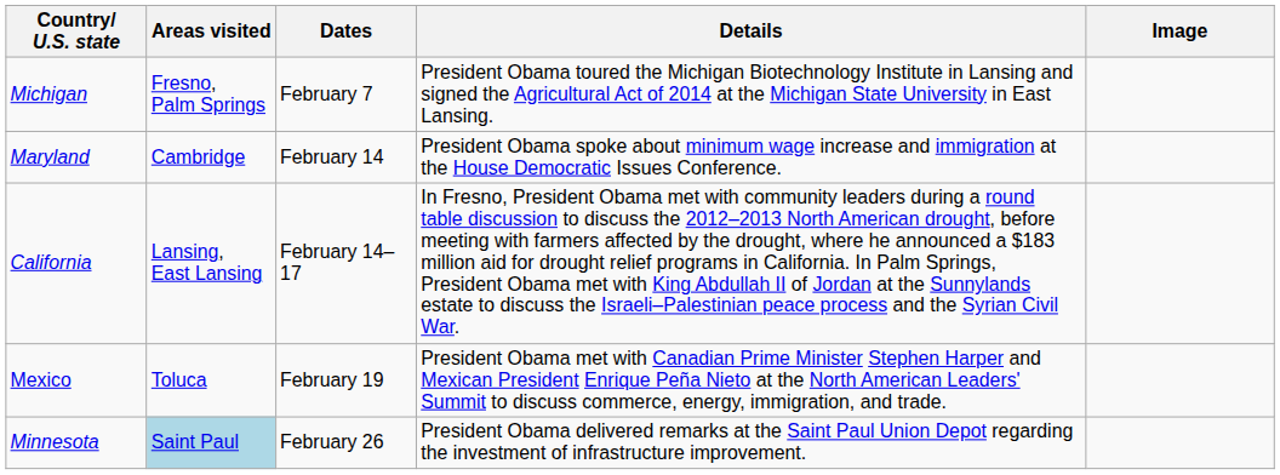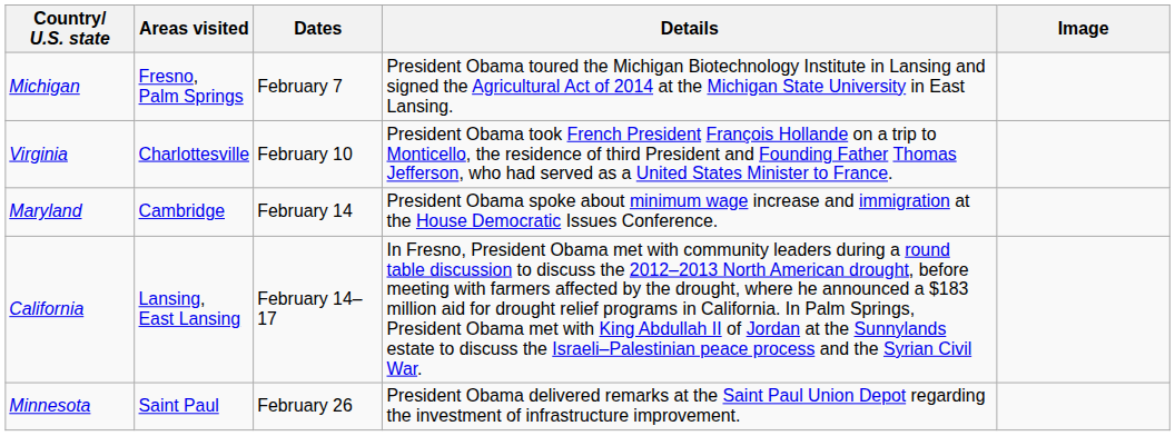 <table class="wikitable" style="margin: 1em auto 1em auto">
 <tr>
 <th width=110>Country/<br><em>U.S. state</em></th>
 <th width=100>Areas visited</th>
 <th width=110>Dates</th>
 <th width=550>Details</th>
 <th width=150>Image</th>
 </tr>
 <tr>
 <td> <em><a href='#'>Michigan</a></em></td>
 <td><a href='#'>Fresno</a>,<br><a href='#'>Palm Springs</a></td>
 <td>February 7</td>
 <td>President Obama toured the Michigan Biotechnology Institute in Lansing and signed the <a href='#'>Agricultural Act of 2014</a> at the <a href='#'>Michigan State University</a> in East Lansing.</td>
+<td></td>
+</tr>
+<tr>
+<td> <em><a href='#'>Virginia</a></em></td>
+<td><a href='#'>Charlottesville</a></td>
+<td>February 10</td>
+<td>President Obama took <a href='#'>French President</a> <a href='#'>François Hollande</a> on a trip to <a href='#'>Monticello</a>, the residence of third President and <a href='#'>Founding Father</a> <a href='#'>Thomas Jefferson</a>, who had served as a <a href='#'>United States Minister to France</a>.</td>
 <td></td>
 </tr>
 <tr>
 <td> <em><a href='#'>Maryland</a></em></td>
 <td><a href='#'>Cambridge</a></td>
 <td>February 14</td>
 <td>President Obama spoke about <a href='#'>minimum wage</a> increase and <a href='#'>immigration</a> at the <a href='#'>House Democratic</a> Issues Conference.</td>
 <td></td>
 </tr>
 <tr>
 <td> <em><a href='#'>California</a></em></td>
 <td><a href='#'>Lansing</a>,<br><a href='#'>East Lansing</a></td>
 <td>February 14–17</td>
 <td>In Fresno, President Obama met with community leaders during a <a href='#'>round table discussion</a> to discuss the <a href='#'>2012–2013 North American drought</a>, before meeting with farmers affected by the drought, where he announced a $183 million aid for drought relief programs in California. In Palm Springs, President Obama met with <a href='#'>King Abdullah II</a> of <a href='#'>Jordan</a> at the <a href='#'>Sunnylands</a> estate to discuss the <a href='#'>Israeli–Palestinian peace process</a> and the <a href='#'>Syrian Civil War</a>.</td>
 <td></td>
 </tr>
 <tr>
-<td> <a href='#'>Mexico</a></td>
-<td><a href='#'>Toluca</a></td>
-<td>February 19</td>
-<td>President Obama met with <a href='#'>Canadian Prime Minister</a> <a href='#'>Stephen Harper</a> and <a href='#'>Mexican President</a> <a href='#'>Enrique Peña Nieto</a> at the <a href='#'>North American Leaders' Summit</a> to discuss commerce, energy, immigration, and trade.</td>
-<td></td>
-</tr>
-<tr>
 <td> <em><a href='#'>Minnesota</a></em></td>
-<td style="background: lightblue;"><a href='#'>Saint Paul</a></td>
+<td><a href='#'>Saint Paul</a></td>
 <td>February 26</td>
 <td>President Obama delivered remarks at the <a href='#'>Saint Paul Union Depot</a> regarding the investment of infrastructure improvement.</td>
 <td></td>
 </tr>
 </table>
